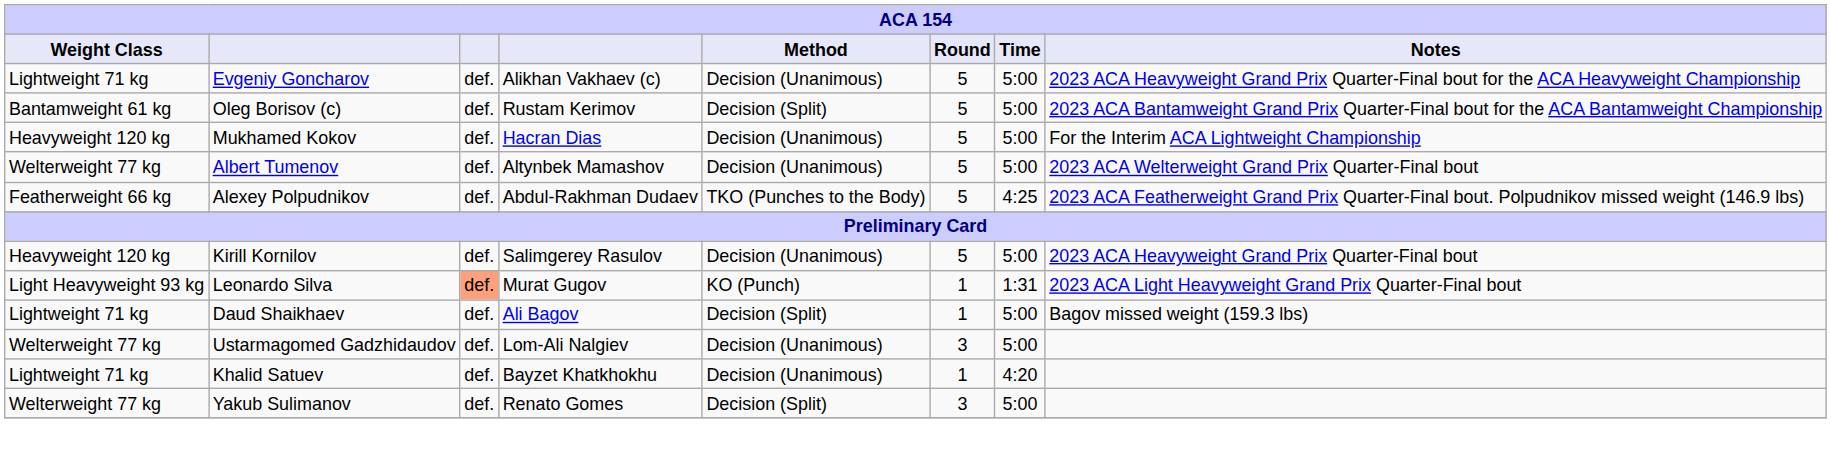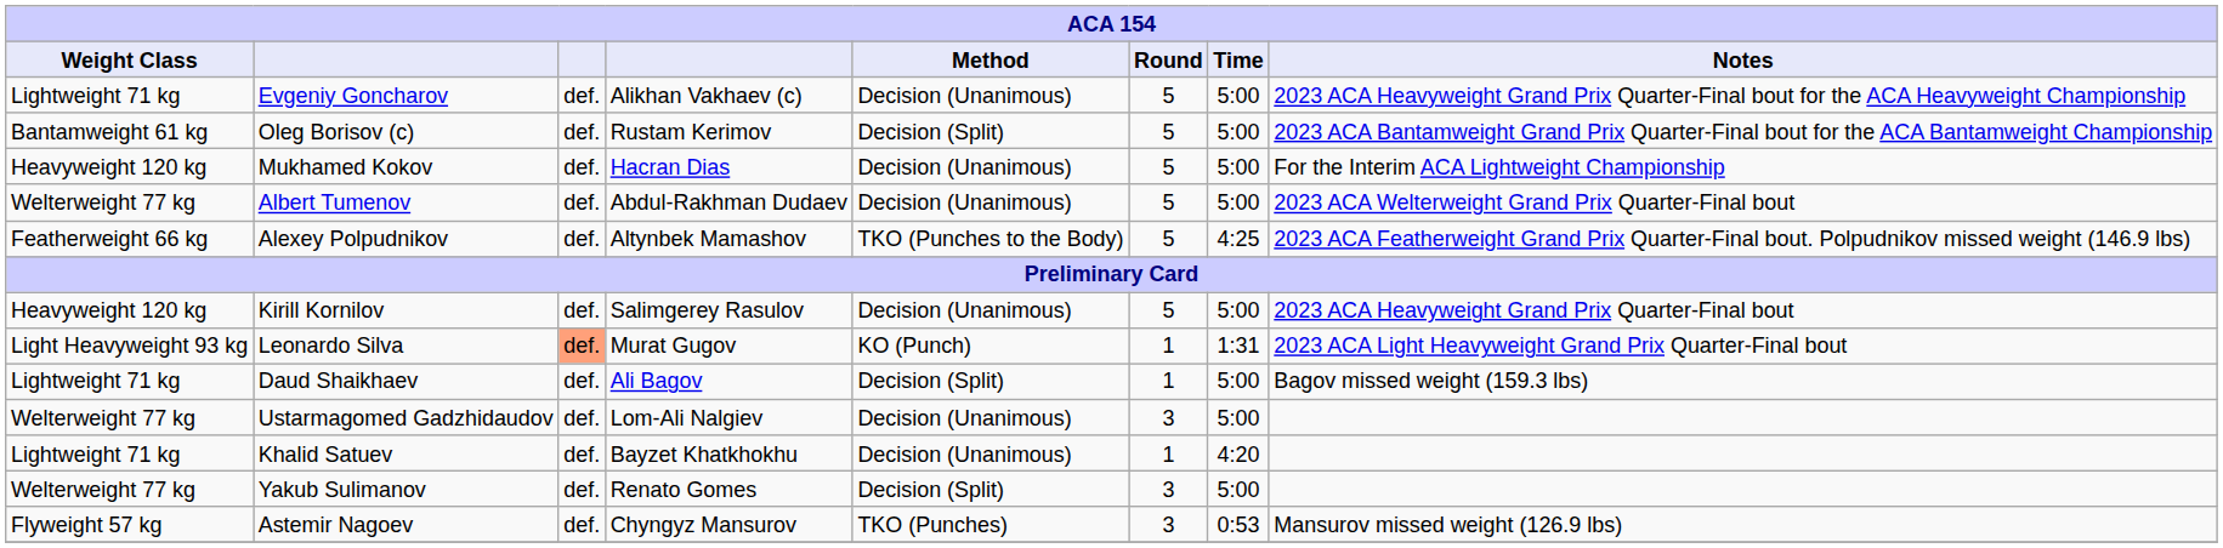 <table class="wikitable" style="font-size: 80%;">
 <tr>
 <th colspan="8" style="background-color: #ccf; color: #000080; text-align: center;"><strong>ACA 154</strong></th>
 </tr>
 <tr>
 <th colspan="1" style="background-color: #E6E8FA; color: #000000; text-align: center;">Weight Class</th>
 <th colspan="1" style="background-color: #E6E8FA; color: #000000; text-align: center;"></th>
 <th colspan="1" style="background-color: #E6E8FA; color: #000000; text-align: center;"></th>
 <th colspan="1" style="background-color: #E6E8FA; color: #000000; text-align: center;"></th>
 <th colspan="1" style="background-color: #E6E8FA; color: #000000; text-align: center;">Method</th>
 <th colspan="1" style="background-color: #E6E8FA; color: #000000; text-align: center;">Round</th>
 <th colspan="1" style="background-color: #E6E8FA; color: #000000; text-align: center;">Time</th>
 <th colspan="1" style="background-color: #E6E8FA; color: #000000; text-align: center;">Notes</th>
 </tr>
 <tr>
 <td>Lightweight 71 kg</td>
 <td> <a href='#'>Evgeniy Goncharov</a></td>
 <td>def.</td>
 <td> Alikhan Vakhaev (c)</td>
 <td>Decision (Unanimous)</td>
 <td align=center>5</td>
 <td align=center>5:00</td>
 <td><a href='#'>2023 ACA Heavyweight Grand Prix</a> Quarter-Final bout for the <a href='#'>ACA Heavyweight Championship</a></td>
 </tr>
 <tr>
 <td>Bantamweight 61 kg</td>
 <td> Oleg Borisov (c)</td>
 <td>def.</td>
 <td> Rustam Kerimov</td>
 <td>Decision (Split)</td>
 <td align=center>5</td>
 <td align=center>5:00</td>
 <td><a href='#'>2023 ACA Bantamweight Grand Prix</a> Quarter-Final bout for the <a href='#'>ACA Bantamweight Championship</a></td>
 </tr>
 <tr>
 <td>Heavyweight 120 kg</td>
 <td> Mukhamed Kokov</td>
 <td>def.</td>
 <td> <a href='#'>Hacran Dias</a></td>
 <td>Decision (Unanimous)</td>
 <td align=center>5</td>
 <td align=center>5:00</td>
 <td>For the Interim <a href='#'>ACA Lightweight Championship</a></td>
 </tr>
 <tr>
 <td>Welterweight 77 kg</td>
 <td> <a href='#'>Albert Tumenov</a></td>
 <td>def.</td>
-<td> Altynbek Mamashov</td>
+<td> Abdul-Rakhman Dudaev</td>
 <td>Decision (Unanimous)</td>
 <td align=center>5</td>
 <td align=center>5:00</td>
 <td><a href='#'>2023 ACA Welterweight Grand Prix</a> Quarter-Final bout</td>
 </tr>
 <tr>
 <td>Featherweight 66 kg</td>
 <td> Alexey Polpudnikov</td>
 <td>def.</td>
-<td> Abdul-Rakhman Dudaev</td>
+<td> Altynbek Mamashov</td>
 <td>TKO (Punches to the Body)</td>
 <td align=center>5</td>
 <td align=center>4:25</td>
 <td><a href='#'>2023 ACA Featherweight Grand Prix</a> Quarter-Final bout. Polpudnikov missed weight (146.9 lbs)</td>
 </tr>
 <tr>
 <th colspan="8" style="background-color: #ccf; color: #000080; text-align: center;"><strong>Preliminary Card</strong></th>
 </tr>
 <tr>
 <td>Heavyweight 120 kg</td>
 <td> Kirill Kornilov</td>
 <td>def.</td>
 <td> Salimgerey Rasulov</td>
 <td>Decision (Unanimous)</td>
 <td align=center>5</td>
 <td align=center>5:00</td>
 <td><a href='#'>2023 ACA Heavyweight Grand Prix</a> Quarter-Final bout</td>
 </tr>
 <tr>
 <td>Light Heavyweight 93 kg</td>
 <td> Leonardo Silva</td>
 <td style="background: lightsalmon;">def.</td>
 <td> Murat Gugov</td>
 <td>KO (Punch)</td>
 <td align=center>1</td>
 <td align=center>1:31</td>
 <td><a href='#'>2023 ACA Light Heavyweight Grand Prix</a> Quarter-Final bout</td>
 </tr>
 <tr>
 <td>Lightweight 71 kg</td>
 <td> Daud Shaikhaev</td>
 <td>def.</td>
 <td> <a href='#'>Ali Bagov</a></td>
 <td>Decision (Split)</td>
 <td align=center>1</td>
 <td align=center>5:00</td>
 <td>Bagov missed weight (159.3 lbs)</td>
 </tr>
 <tr>
 <td>Welterweight 77 kg</td>
 <td> Ustarmagomed Gadzhidaudov</td>
 <td>def.</td>
 <td> Lom-Ali Nalgiev</td>
 <td>Decision (Unanimous)</td>
 <td align=center>3</td>
 <td align=center>5:00</td>
 <td></td>
 </tr>
 <tr>
 <td>Lightweight 71 kg</td>
 <td> Khalid Satuev</td>
 <td>def.</td>
 <td> Bayzet Khatkhokhu</td>
 <td>Decision (Unanimous)</td>
 <td align=center>1</td>
 <td align=center>4:20</td>
 <td></td>
 </tr>
 <tr>
 <td>Welterweight 77 kg</td>
 <td> Yakub Sulimanov</td>
 <td>def.</td>
 <td> Renato Gomes</td>
 <td>Decision (Split)</td>
 <td align=center>3</td>
 <td align=center>5:00</td>
 <td></td>
 </tr>
 <tr>
+<td>Flyweight 57 kg</td>
+<td> Astemir Nagoev</td>
+<td>def.</td>
+<td> Chyngyz Mansurov</td>
+<td>TKO (Punches)</td>
+<td align=center>3</td>
+<td align=center>0:53</td>
+<td>Mansurov missed weight (126.9 lbs)</td>
+</tr>
+<tr>
 </tr>
 </table>
